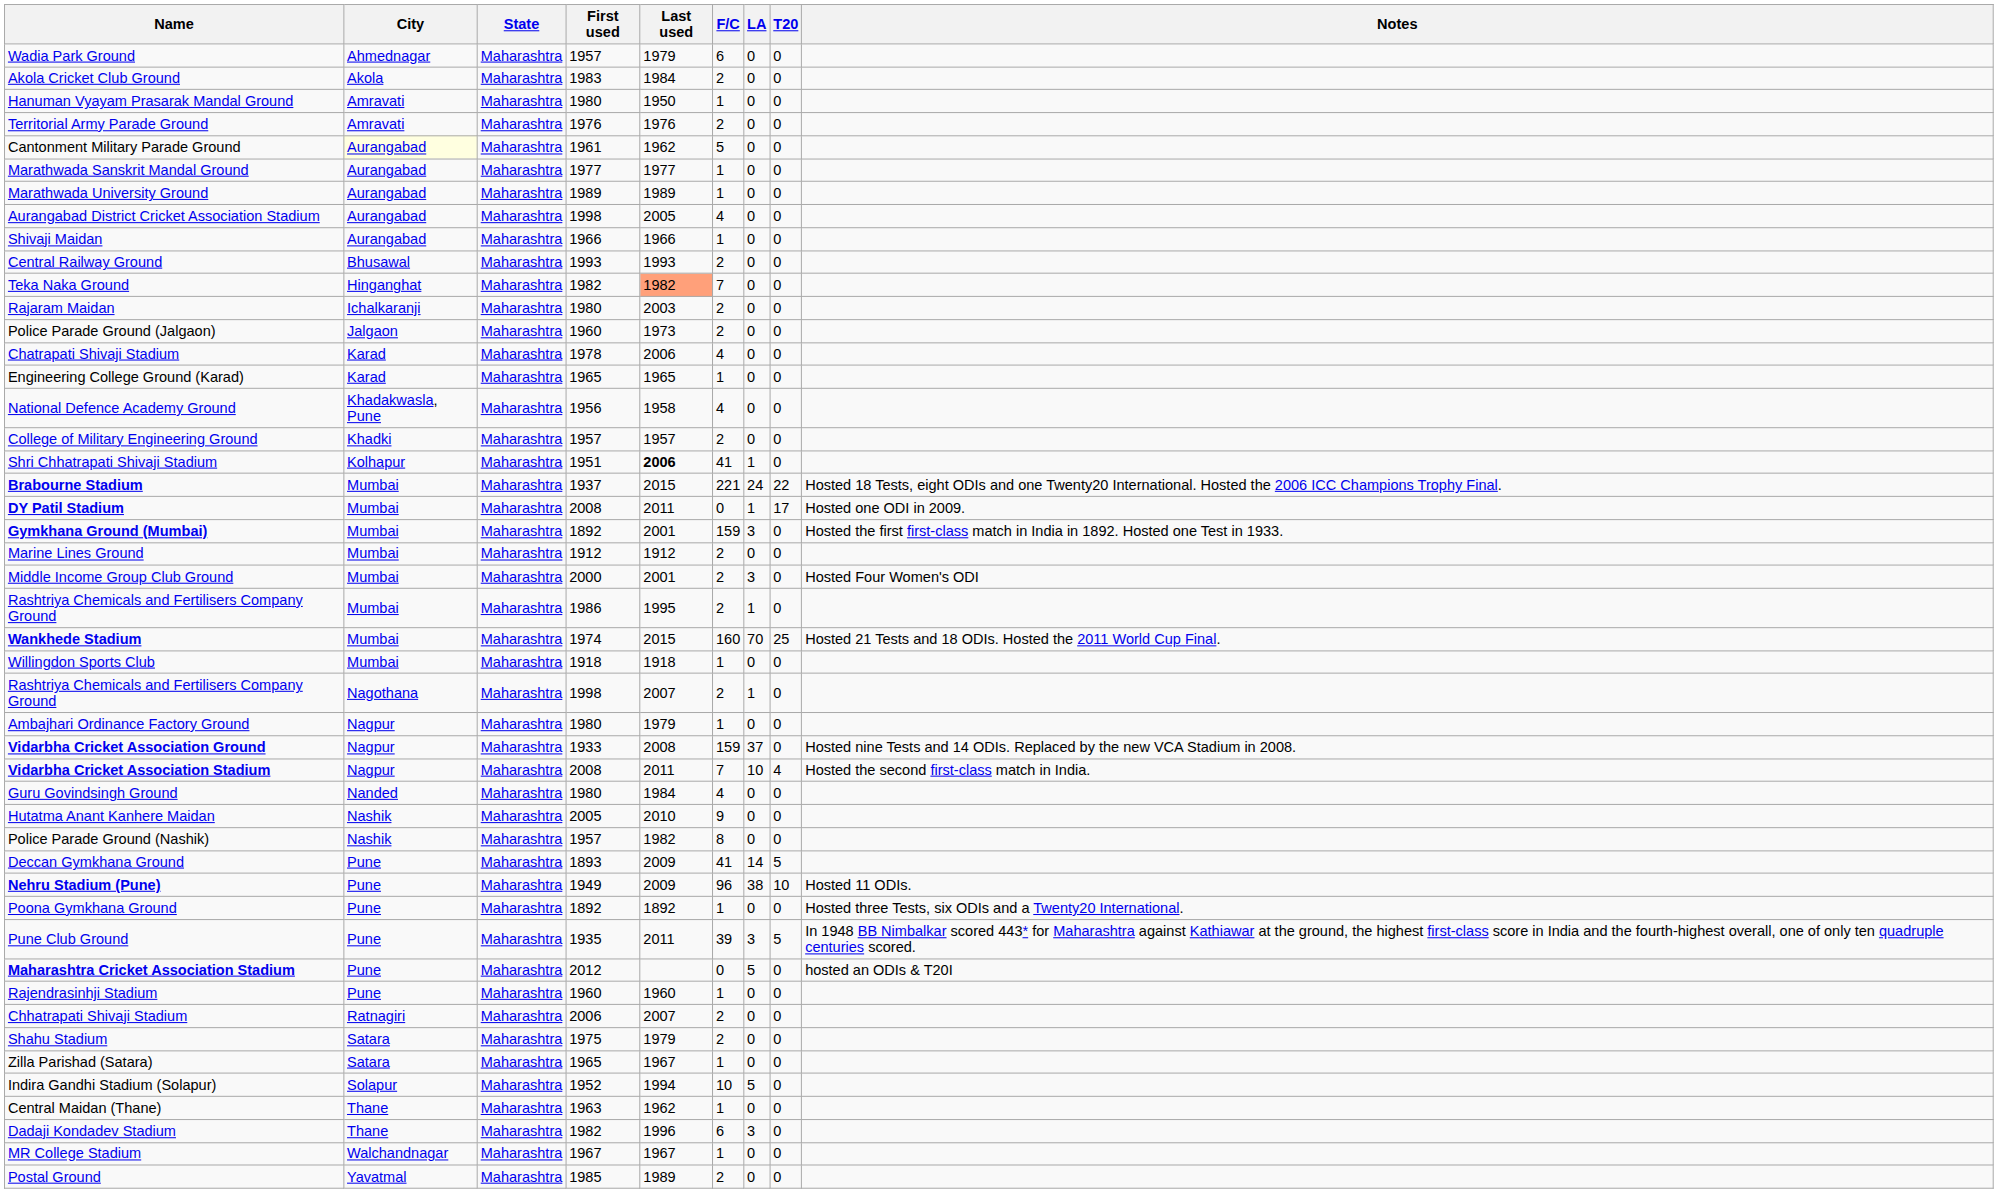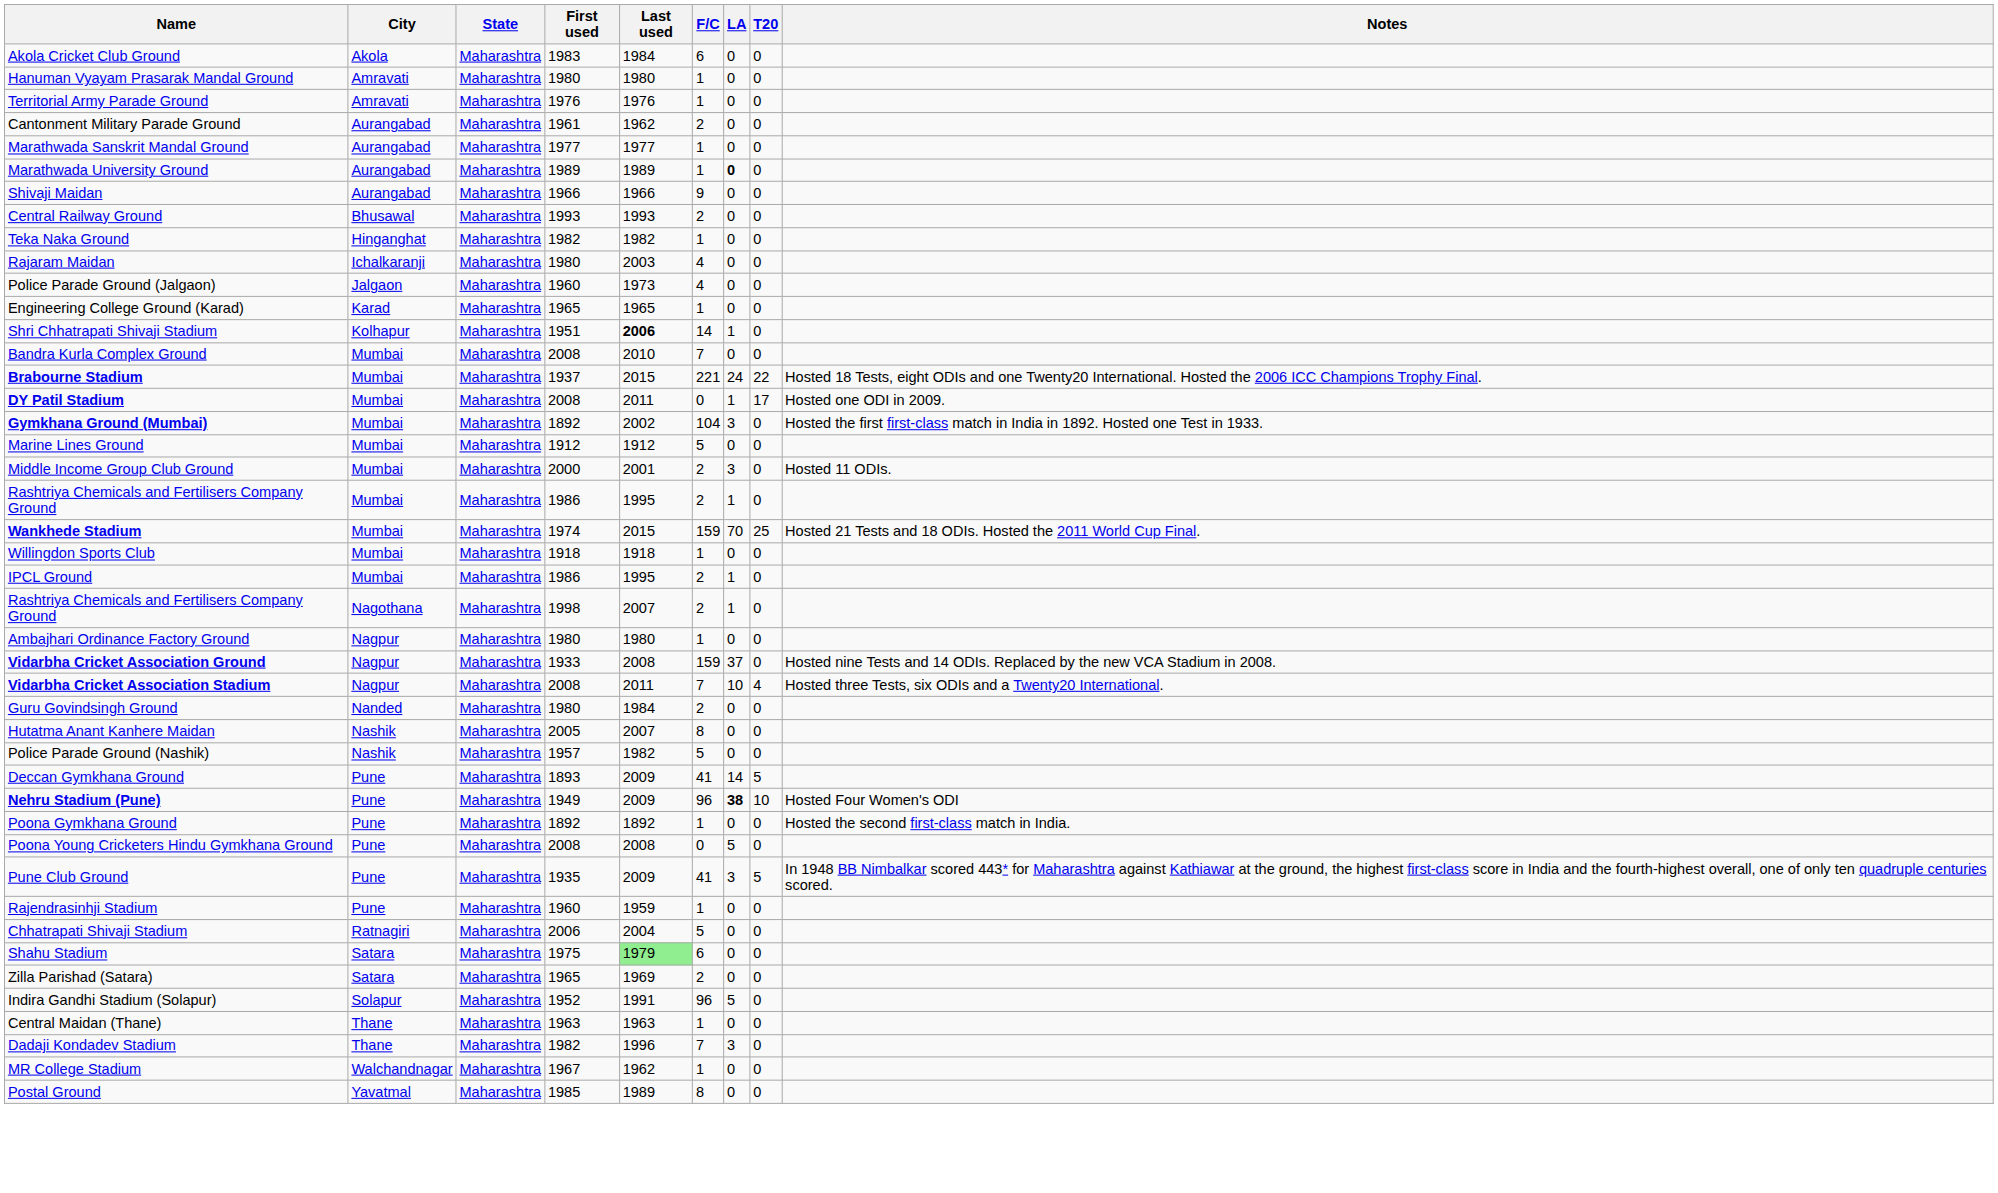 <table class="wikitable sortable collapsible static-row-numbers" style="font-size: 90%">
 <tr>
 <th>Name</th>
 <th>City</th>
 <th><a href='#'>State</a></th>
 <th>First used</th>
 <th>Last used</th>
 <th><a href='#'>F/C</a></th>
 <th><a href='#'>LA</a></th>
 <th><a href='#'>T20</a></th>
 <th>Notes</th>
 </tr>
 <tr>
-<td><a href='#'>Wadia Park Ground</a></td>
-<td><a href='#'>Ahmednagar</a></td>
-<td><a href='#'>Maharashtra</a></td>
-<td>1957</td>
-<td>1979</td>
-<td>6</td>
-<td>0</td>
-<td>0</td>
-<td></td>
-</tr>
-<tr>
 <td><a href='#'>Akola Cricket Club Ground</a></td>
 <td><a href='#'>Akola</a></td>
 <td><a href='#'>Maharashtra</a></td>
 <td>1983</td>
 <td>1984</td>
-<td>2</td>
+<td>6</td>
 <td>0</td>
 <td>0</td>
 <td></td>
 </tr>
 <tr>
 <td><a href='#'>Hanuman Vyayam Prasarak Mandal Ground</a></td>
 <td><a href='#'>Amravati</a></td>
 <td><a href='#'>Maharashtra</a></td>
 <td>1980</td>
-<td>1950</td>
+<td>1980</td>
 <td>1</td>
 <td>0</td>
 <td>0</td>
 <td></td>
 </tr>
 <tr>
 <td><a href='#'>Territorial Army Parade Ground</a></td>
 <td><a href='#'>Amravati</a></td>
 <td><a href='#'>Maharashtra</a></td>
 <td>1976</td>
 <td>1976</td>
-<td>2</td>
+<td>1</td>
 <td>0</td>
 <td>0</td>
 <td></td>
 </tr>
 <tr>
 <td>Cantonment Military Parade Ground</td>
-<td style="background: lightyellow;"><a href='#'>Aurangabad</a></td>
+<td><a href='#'>Aurangabad</a></td>
 <td><a href='#'>Maharashtra</a></td>
 <td>1961</td>
 <td>1962</td>
-<td>5</td>
+<td>2</td>
 <td>0</td>
 <td>0</td>
 <td></td>
 </tr>
 <tr>
 <td><a href='#'>Marathwada Sanskrit Mandal Ground</a></td>
 <td><a href='#'>Aurangabad</a></td>
 <td><a href='#'>Maharashtra</a></td>
 <td>1977</td>
 <td>1977</td>
 <td>1</td>
 <td>0</td>
 <td>0</td>
 <td></td>
 </tr>
 <tr>
 <td><a href='#'>Marathwada University Ground</a></td>
 <td><a href='#'>Aurangabad</a></td>
 <td><a href='#'>Maharashtra</a></td>
 <td>1989</td>
 <td>1989</td>
 <td>1</td>
-<td>0</td>
-<td>0</td>
-<td></td>
-</tr>
-<tr>
-<td><a href='#'>Aurangabad District Cricket Association Stadium</a></td>
-<td><a href='#'>Aurangabad</a></td>
-<td><a href='#'>Maharashtra</a></td>
-<td>1998</td>
-<td>2005</td>
-<td>4</td>
-<td>0</td>
+<td><strong>0</strong></td>
 <td>0</td>
 <td></td>
 </tr>
 <tr>
 <td><a href='#'>Shivaji Maidan</a></td>
 <td><a href='#'>Aurangabad</a></td>
 <td><a href='#'>Maharashtra</a></td>
 <td>1966</td>
 <td>1966</td>
-<td>1</td>
+<td>9</td>
 <td>0</td>
 <td>0</td>
 <td></td>
 </tr>
 <tr>
 <td><a href='#'>Central Railway Ground</a></td>
 <td><a href='#'>Bhusawal</a></td>
 <td><a href='#'>Maharashtra</a></td>
 <td>1993</td>
 <td>1993</td>
 <td>2</td>
 <td>0</td>
 <td>0</td>
 <td></td>
 </tr>
 <tr>
 <td><a href='#'>Teka Naka Ground</a></td>
 <td><a href='#'>Hinganghat</a></td>
 <td><a href='#'>Maharashtra</a></td>
 <td>1982</td>
-<td style="background: lightsalmon;">1982</td>
-<td>7</td>
+<td>1982</td>
+<td>1</td>
 <td>0</td>
 <td>0</td>
 <td></td>
 </tr>
 <tr>
 <td><a href='#'>Rajaram Maidan</a></td>
 <td><a href='#'>Ichalkaranji</a></td>
 <td><a href='#'>Maharashtra</a></td>
 <td>1980</td>
 <td>2003</td>
-<td>2</td>
+<td>4</td>
 <td>0</td>
 <td>0</td>
 <td></td>
 </tr>
 <tr>
 <td>Police Parade Ground (Jalgaon)</td>
 <td><a href='#'>Jalgaon</a></td>
 <td><a href='#'>Maharashtra</a></td>
 <td>1960</td>
 <td>1973</td>
-<td>2</td>
-<td>0</td>
-<td>0</td>
-<td></td>
-</tr>
-<tr>
-<td><a href='#'>Chatrapati Shivaji Stadium</a></td>
-<td><a href='#'>Karad</a></td>
-<td><a href='#'>Maharashtra</a></td>
-<td>1978</td>
-<td>2006</td>
 <td>4</td>
 <td>0</td>
 <td>0</td>
 <td></td>
 </tr>
 <tr>
 <td>Engineering College Ground (Karad)</td>
 <td><a href='#'>Karad</a></td>
 <td><a href='#'>Maharashtra</a></td>
 <td>1965</td>
 <td>1965</td>
 <td>1</td>
 <td>0</td>
 <td>0</td>
 <td></td>
 </tr>
 <tr>
-<td><a href='#'>National Defence Academy Ground</a></td>
-<td><a href='#'>Khadakwasla</a>, <a href='#'>Pune</a></td>
-<td><a href='#'>Maharashtra</a></td>
-<td>1956</td>
-<td>1958</td>
-<td>4</td>
-<td>0</td>
-<td>0</td>
-<td></td>
-</tr>
-<tr>
-<td><a href='#'>College of Military Engineering Ground</a></td>
-<td><a href='#'>Khadki</a></td>
-<td><a href='#'>Maharashtra</a></td>
-<td>1957</td>
-<td>1957</td>
-<td>2</td>
-<td>0</td>
-<td>0</td>
-<td></td>
-</tr>
-<tr>
 <td><a href='#'>Shri Chhatrapati Shivaji Stadium</a></td>
 <td><a href='#'>Kolhapur</a></td>
 <td><a href='#'>Maharashtra</a></td>
 <td>1951</td>
 <td><strong>2006</strong></td>
-<td>41</td>
+<td>14</td>
 <td>1</td>
+<td>0</td>
+<td></td>
+</tr>
+<tr>
+<td><a href='#'>Bandra Kurla Complex Ground</a></td>
+<td><a href='#'>Mumbai</a></td>
+<td><a href='#'>Maharashtra</a></td>
+<td>2008</td>
+<td>2010</td>
+<td>7</td>
+<td>0</td>
 <td>0</td>
 <td></td>
 </tr>
 <tr>
 <td><strong><a href='#'>Brabourne Stadium</a></strong></td>
 <td><a href='#'>Mumbai</a></td>
 <td><a href='#'>Maharashtra</a></td>
 <td>1937</td>
 <td>2015</td>
 <td>221</td>
 <td>24</td>
 <td>22</td>
 <td>Hosted 18 Tests, eight ODIs and one Twenty20 International. Hosted the <a href='#'>2006 ICC Champions Trophy Final</a>.</td>
 </tr>
 <tr>
 <td><strong><a href='#'>DY Patil Stadium</a></strong></td>
 <td><a href='#'>Mumbai</a></td>
 <td><a href='#'>Maharashtra</a></td>
 <td>2008</td>
 <td>2011</td>
 <td>0</td>
 <td>1</td>
 <td>17</td>
 <td>Hosted one ODI in 2009.</td>
 </tr>
 <tr>
 <td><strong><a href='#'>Gymkhana Ground (Mumbai)</a></strong></td>
 <td><a href='#'>Mumbai</a></td>
 <td><a href='#'>Maharashtra</a></td>
 <td>1892</td>
-<td>2001</td>
-<td>159</td>
+<td>2002</td>
+<td>104</td>
 <td>3</td>
 <td>0</td>
 <td>Hosted the first <a href='#'>first-class</a> match in India in 1892. Hosted one Test in 1933.</td>
 </tr>
 <tr>
 <td><a href='#'>Marine Lines Ground</a></td>
 <td><a href='#'>Mumbai</a></td>
 <td><a href='#'>Maharashtra</a></td>
 <td>1912</td>
 <td>1912</td>
-<td>2</td>
+<td>5</td>
 <td>0</td>
 <td>0</td>
 <td></td>
 </tr>
 <tr>
 <td><a href='#'>Middle Income Group Club Ground</a></td>
 <td><a href='#'>Mumbai</a></td>
 <td><a href='#'>Maharashtra</a></td>
 <td>2000</td>
 <td>2001</td>
 <td>2</td>
 <td>3</td>
 <td>0</td>
-<td>Hosted Four Women's ODI</td>
+<td>Hosted 11 ODIs.</td>
 </tr>
 <tr>
 <td><a href='#'>Rashtriya Chemicals and Fertilisers Company Ground</a></td>
 <td><a href='#'>Mumbai</a></td>
 <td><a href='#'>Maharashtra</a></td>
 <td>1986</td>
 <td>1995</td>
 <td>2</td>
 <td>1</td>
 <td>0</td>
 <td></td>
 </tr>
 <tr>
 <td><strong><a href='#'>Wankhede Stadium</a></strong></td>
 <td><a href='#'>Mumbai</a></td>
 <td><a href='#'>Maharashtra</a></td>
 <td>1974</td>
 <td>2015</td>
-<td>160</td>
+<td>159</td>
 <td>70</td>
 <td>25</td>
 <td>Hosted 21 Tests and 18 ODIs. Hosted the <a href='#'>2011 World Cup Final</a>.</td>
 </tr>
 <tr>
 <td><a href='#'>Willingdon Sports Club</a></td>
 <td><a href='#'>Mumbai</a></td>
 <td><a href='#'>Maharashtra</a></td>
 <td>1918</td>
 <td>1918</td>
 <td>1</td>
 <td>0</td>
+<td>0</td>
+<td></td>
+</tr>
+<tr>
+<td><a href='#'>IPCL Ground</a></td>
+<td><a href='#'>Mumbai</a></td>
+<td><a href='#'>Maharashtra</a></td>
+<td>1986</td>
+<td>1995</td>
+<td>2</td>
+<td>1</td>
 <td>0</td>
 <td></td>
 </tr>
 <tr>
 <td><a href='#'>Rashtriya Chemicals and Fertilisers Company Ground</a></td>
 <td><a href='#'>Nagothana</a></td>
 <td><a href='#'>Maharashtra</a></td>
 <td>1998</td>
 <td>2007</td>
 <td>2</td>
 <td>1</td>
 <td>0</td>
 <td></td>
 </tr>
 <tr>
 <td><a href='#'>Ambajhari Ordinance Factory Ground</a></td>
 <td><a href='#'>Nagpur</a></td>
 <td><a href='#'>Maharashtra</a></td>
 <td>1980</td>
-<td>1979</td>
+<td>1980</td>
 <td>1</td>
 <td>0</td>
 <td>0</td>
 <td></td>
 </tr>
 <tr>
 <td><strong><a href='#'>Vidarbha Cricket Association Ground</a></strong></td>
 <td><a href='#'>Nagpur</a></td>
 <td><a href='#'>Maharashtra</a></td>
 <td>1933</td>
 <td>2008</td>
 <td>159</td>
 <td>37</td>
 <td>0</td>
 <td>Hosted nine Tests and 14 ODIs. Replaced by the new VCA Stadium in 2008.</td>
 </tr>
 <tr>
 <td><strong><a href='#'>Vidarbha Cricket Association Stadium</a></strong></td>
 <td><a href='#'>Nagpur</a></td>
 <td><a href='#'>Maharashtra</a></td>
 <td>2008</td>
 <td>2011</td>
 <td>7</td>
 <td>10</td>
 <td>4</td>
-<td>Hosted the second <a href='#'>first-class</a> match in India.</td>
+<td>Hosted three Tests, six ODIs and a <a href='#'>Twenty20 International</a>.</td>
 </tr>
 <tr>
 <td><a href='#'>Guru Govindsingh Ground</a></td>
 <td><a href='#'>Nanded</a></td>
 <td><a href='#'>Maharashtra</a></td>
 <td>1980</td>
 <td>1984</td>
-<td>4</td>
+<td>2</td>
 <td>0</td>
 <td>0</td>
 <td></td>
 </tr>
 <tr>
 <td><a href='#'>Hutatma Anant Kanhere Maidan</a></td>
 <td><a href='#'>Nashik</a></td>
 <td><a href='#'>Maharashtra</a></td>
 <td>2005</td>
-<td>2010</td>
-<td>9</td>
+<td>2007</td>
+<td>8</td>
 <td>0</td>
 <td>0</td>
 <td></td>
 </tr>
 <tr>
 <td>Police Parade Ground (Nashik)</td>
 <td><a href='#'>Nashik</a></td>
 <td><a href='#'>Maharashtra</a></td>
 <td>1957</td>
 <td>1982</td>
-<td>8</td>
+<td>5</td>
 <td>0</td>
 <td>0</td>
 <td></td>
 </tr>
 <tr>
 <td><a href='#'>Deccan Gymkhana Ground</a></td>
 <td><a href='#'>Pune</a></td>
 <td><a href='#'>Maharashtra</a></td>
 <td>1893</td>
 <td>2009</td>
 <td>41</td>
 <td>14</td>
 <td>5</td>
 <td></td>
 </tr>
 <tr>
 <td><strong><a href='#'>Nehru Stadium (Pune)</a></strong></td>
 <td><a href='#'>Pune</a></td>
 <td><a href='#'>Maharashtra</a></td>
 <td>1949</td>
 <td>2009</td>
 <td>96</td>
-<td>38</td>
+<td><strong>38</strong></td>
 <td>10</td>
-<td>Hosted 11 ODIs.</td>
+<td>Hosted Four Women's ODI</td>
 </tr>
 <tr>
 <td><a href='#'>Poona Gymkhana Ground</a></td>
 <td><a href='#'>Pune</a></td>
 <td><a href='#'>Maharashtra</a></td>
 <td>1892</td>
 <td>1892</td>
 <td>1</td>
 <td>0</td>
 <td>0</td>
-<td>Hosted three Tests, six ODIs and a <a href='#'>Twenty20 International</a>.</td>
+<td>Hosted the second <a href='#'>first-class</a> match in India.</td>
+</tr>
+<tr>
+<td><a href='#'>Poona Young Cricketers Hindu Gymkhana Ground</a></td>
+<td><a href='#'>Pune</a></td>
+<td><a href='#'>Maharashtra</a></td>
+<td>2008</td>
+<td>2008</td>
+<td>0</td>
+<td>5</td>
+<td>0</td>
+<td></td>
 </tr>
 <tr>
 <td><a href='#'>Pune Club Ground</a></td>
 <td><a href='#'>Pune</a></td>
 <td><a href='#'>Maharashtra</a></td>
 <td>1935</td>
-<td>2011</td>
-<td>39</td>
+<td>2009</td>
+<td>41</td>
 <td>3</td>
 <td>5</td>
 <td>In 1948 <a href='#'>BB Nimbalkar</a> scored 443<a href='#'>*</a> for <a href='#'>Maharashtra</a> against <a href='#'>Kathiawar</a> at the ground, the highest <a href='#'>first-class</a> score in India and the fourth-highest overall, one of only ten <a href='#'>quadruple centuries</a> scored.</td>
-</tr>
-<tr>
-<td><strong><a href='#'>Maharashtra Cricket Association Stadium</a></strong></td>
-<td><a href='#'>Pune</a></td>
-<td><a href='#'>Maharashtra</a></td>
-<td>2012</td>
-<td></td>
-<td>0</td>
-<td>5</td>
-<td>0</td>
-<td>hosted an ODIs & T20I</td>
 </tr>
 <tr>
 <td><a href='#'>Rajendrasinhji Stadium</a></td>
 <td><a href='#'>Pune</a></td>
 <td><a href='#'>Maharashtra</a></td>
 <td>1960</td>
-<td>1960</td>
+<td>1959</td>
 <td>1</td>
 <td>0</td>
 <td>0</td>
 <td></td>
 </tr>
 <tr>
 <td><a href='#'>Chhatrapati Shivaji Stadium</a></td>
 <td><a href='#'>Ratnagiri</a></td>
 <td><a href='#'>Maharashtra</a></td>
 <td>2006</td>
-<td>2007</td>
-<td>2</td>
+<td>2004</td>
+<td>5</td>
 <td>0</td>
 <td>0</td>
 <td></td>
 </tr>
 <tr>
 <td><a href='#'>Shahu Stadium</a></td>
 <td><a href='#'>Satara</a></td>
 <td><a href='#'>Maharashtra</a></td>
 <td>1975</td>
-<td>1979</td>
-<td>2</td>
+<td style="background: lightgreen;">1979</td>
+<td>6</td>
 <td>0</td>
 <td>0</td>
 <td></td>
 </tr>
 <tr>
 <td>Zilla Parishad (Satara)</td>
 <td><a href='#'>Satara</a></td>
 <td><a href='#'>Maharashtra</a></td>
 <td>1965</td>
-<td>1967</td>
-<td>1</td>
+<td>1969</td>
+<td>2</td>
 <td>0</td>
 <td>0</td>
 <td></td>
 </tr>
 <tr>
 <td>Indira Gandhi Stadium (Solapur)</td>
 <td><a href='#'>Solapur</a></td>
 <td><a href='#'>Maharashtra</a></td>
 <td>1952</td>
-<td>1994</td>
-<td>10</td>
+<td>1991</td>
+<td>96</td>
 <td>5</td>
 <td>0</td>
 <td></td>
 </tr>
 <tr>
 <td>Central Maidan (Thane)</td>
 <td><a href='#'>Thane</a></td>
 <td><a href='#'>Maharashtra</a></td>
 <td>1963</td>
-<td>1962</td>
+<td>1963</td>
 <td>1</td>
 <td>0</td>
 <td>0</td>
 <td></td>
 </tr>
 <tr>
 <td><a href='#'>Dadaji Kondadev Stadium</a></td>
 <td><a href='#'>Thane</a></td>
 <td><a href='#'>Maharashtra</a></td>
 <td>1982</td>
 <td>1996</td>
-<td>6</td>
+<td>7</td>
 <td>3</td>
 <td>0</td>
 <td></td>
 </tr>
 <tr>
 <td><a href='#'>MR College Stadium</a></td>
 <td><a href='#'>Walchandnagar</a></td>
 <td><a href='#'>Maharashtra</a></td>
 <td>1967</td>
-<td>1967</td>
+<td>1962</td>
 <td>1</td>
 <td>0</td>
 <td>0</td>
 <td></td>
 </tr>
 <tr>
 <td><a href='#'>Postal Ground</a></td>
 <td><a href='#'>Yavatmal</a></td>
 <td><a href='#'>Maharashtra</a></td>
 <td>1985</td>
 <td>1989</td>
-<td>2</td>
+<td>8</td>
 <td>0</td>
 <td>0</td>
 <td></td>
 </tr>
 </table>
